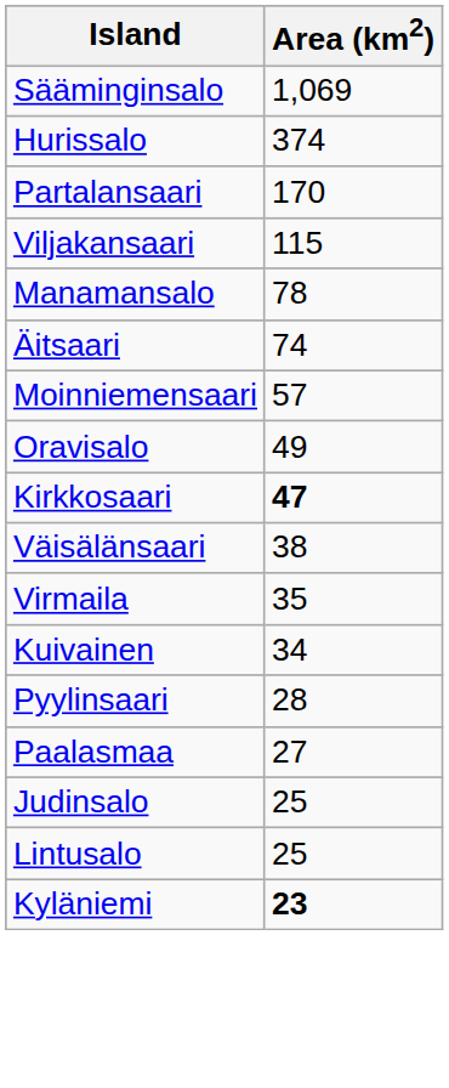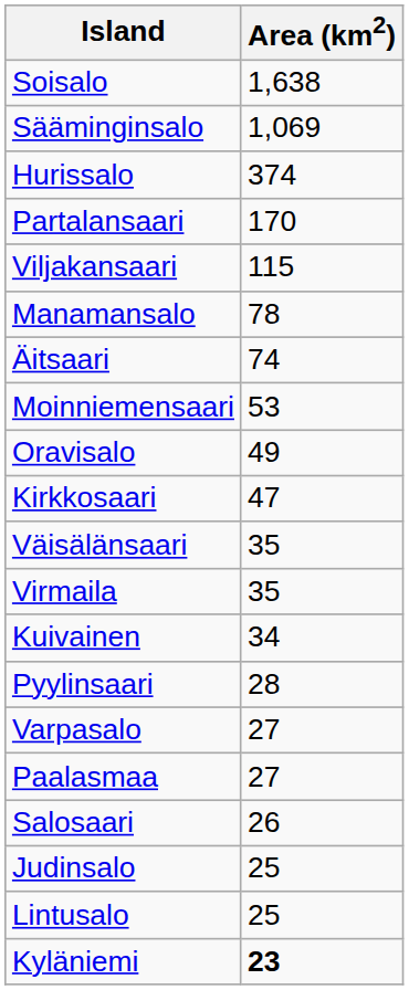 <table class="wikitable sortable static-row-numbers static-row-header-text col4center col5right col6center" style="clear:right">
 <tr>
 <th>Island</th>
 <th>Area (km<sup>2</sup>)</th>
+</tr>
+<tr>
+<td><a href='#'>Soisalo</a></td>
+<td>1,638</td>
 </tr>
 <tr>
 <td><a href='#'>Sääminginsalo</a></td>
 <td>1,069</td>
 </tr>
 <tr>
 <td><a href='#'>Hurissalo</a></td>
 <td>374</td>
 </tr>
 <tr>
 <td><a href='#'>Partalansaari</a></td>
 <td>170</td>
 </tr>
 <tr>
 <td><a href='#'>Viljakansaari</a></td>
 <td>115</td>
 </tr>
 <tr>
 <td><a href='#'>Manamansalo</a></td>
 <td>78</td>
 </tr>
 <tr>
 <td><a href='#'>Äitsaari</a></td>
 <td>74</td>
 </tr>
 <tr>
 <td><a href='#'>Moinniemensaari</a></td>
-<td>57</td>
+<td>53</td>
 </tr>
 <tr>
 <td><a href='#'>Oravisalo</a></td>
 <td>49</td>
 </tr>
 <tr>
 <td><a href='#'>Kirkkosaari</a></td>
-<td><strong>47</strong></td>
+<td>47</td>
 </tr>
 <tr>
 <td><a href='#'>Väisälänsaari</a></td>
-<td>38</td>
+<td>35</td>
 </tr>
 <tr>
 <td><a href='#'>Virmaila</a></td>
 <td>35</td>
 </tr>
 <tr>
 <td><a href='#'>Kuivainen</a></td>
 <td>34</td>
 </tr>
 <tr>
 <td><a href='#'>Pyylinsaari</a></td>
 <td>28</td>
 </tr>
 <tr>
+<td><a href='#'>Varpasalo</a></td>
+<td>27</td>
+</tr>
+<tr>
 <td><a href='#'>Paalasmaa</a></td>
 <td>27</td>
+</tr>
+<tr>
+<td><a href='#'>Salosaari</a></td>
+<td>26</td>
 </tr>
 <tr>
 <td><a href='#'>Judinsalo</a></td>
 <td>25</td>
 </tr>
 <tr>
 <td><a href='#'>Lintusalo</a></td>
 <td>25</td>
 </tr>
 <tr>
 <td><a href='#'>Kyläniemi</a></td>
 <td><strong>23</strong></td>
 </tr>
 </table>
